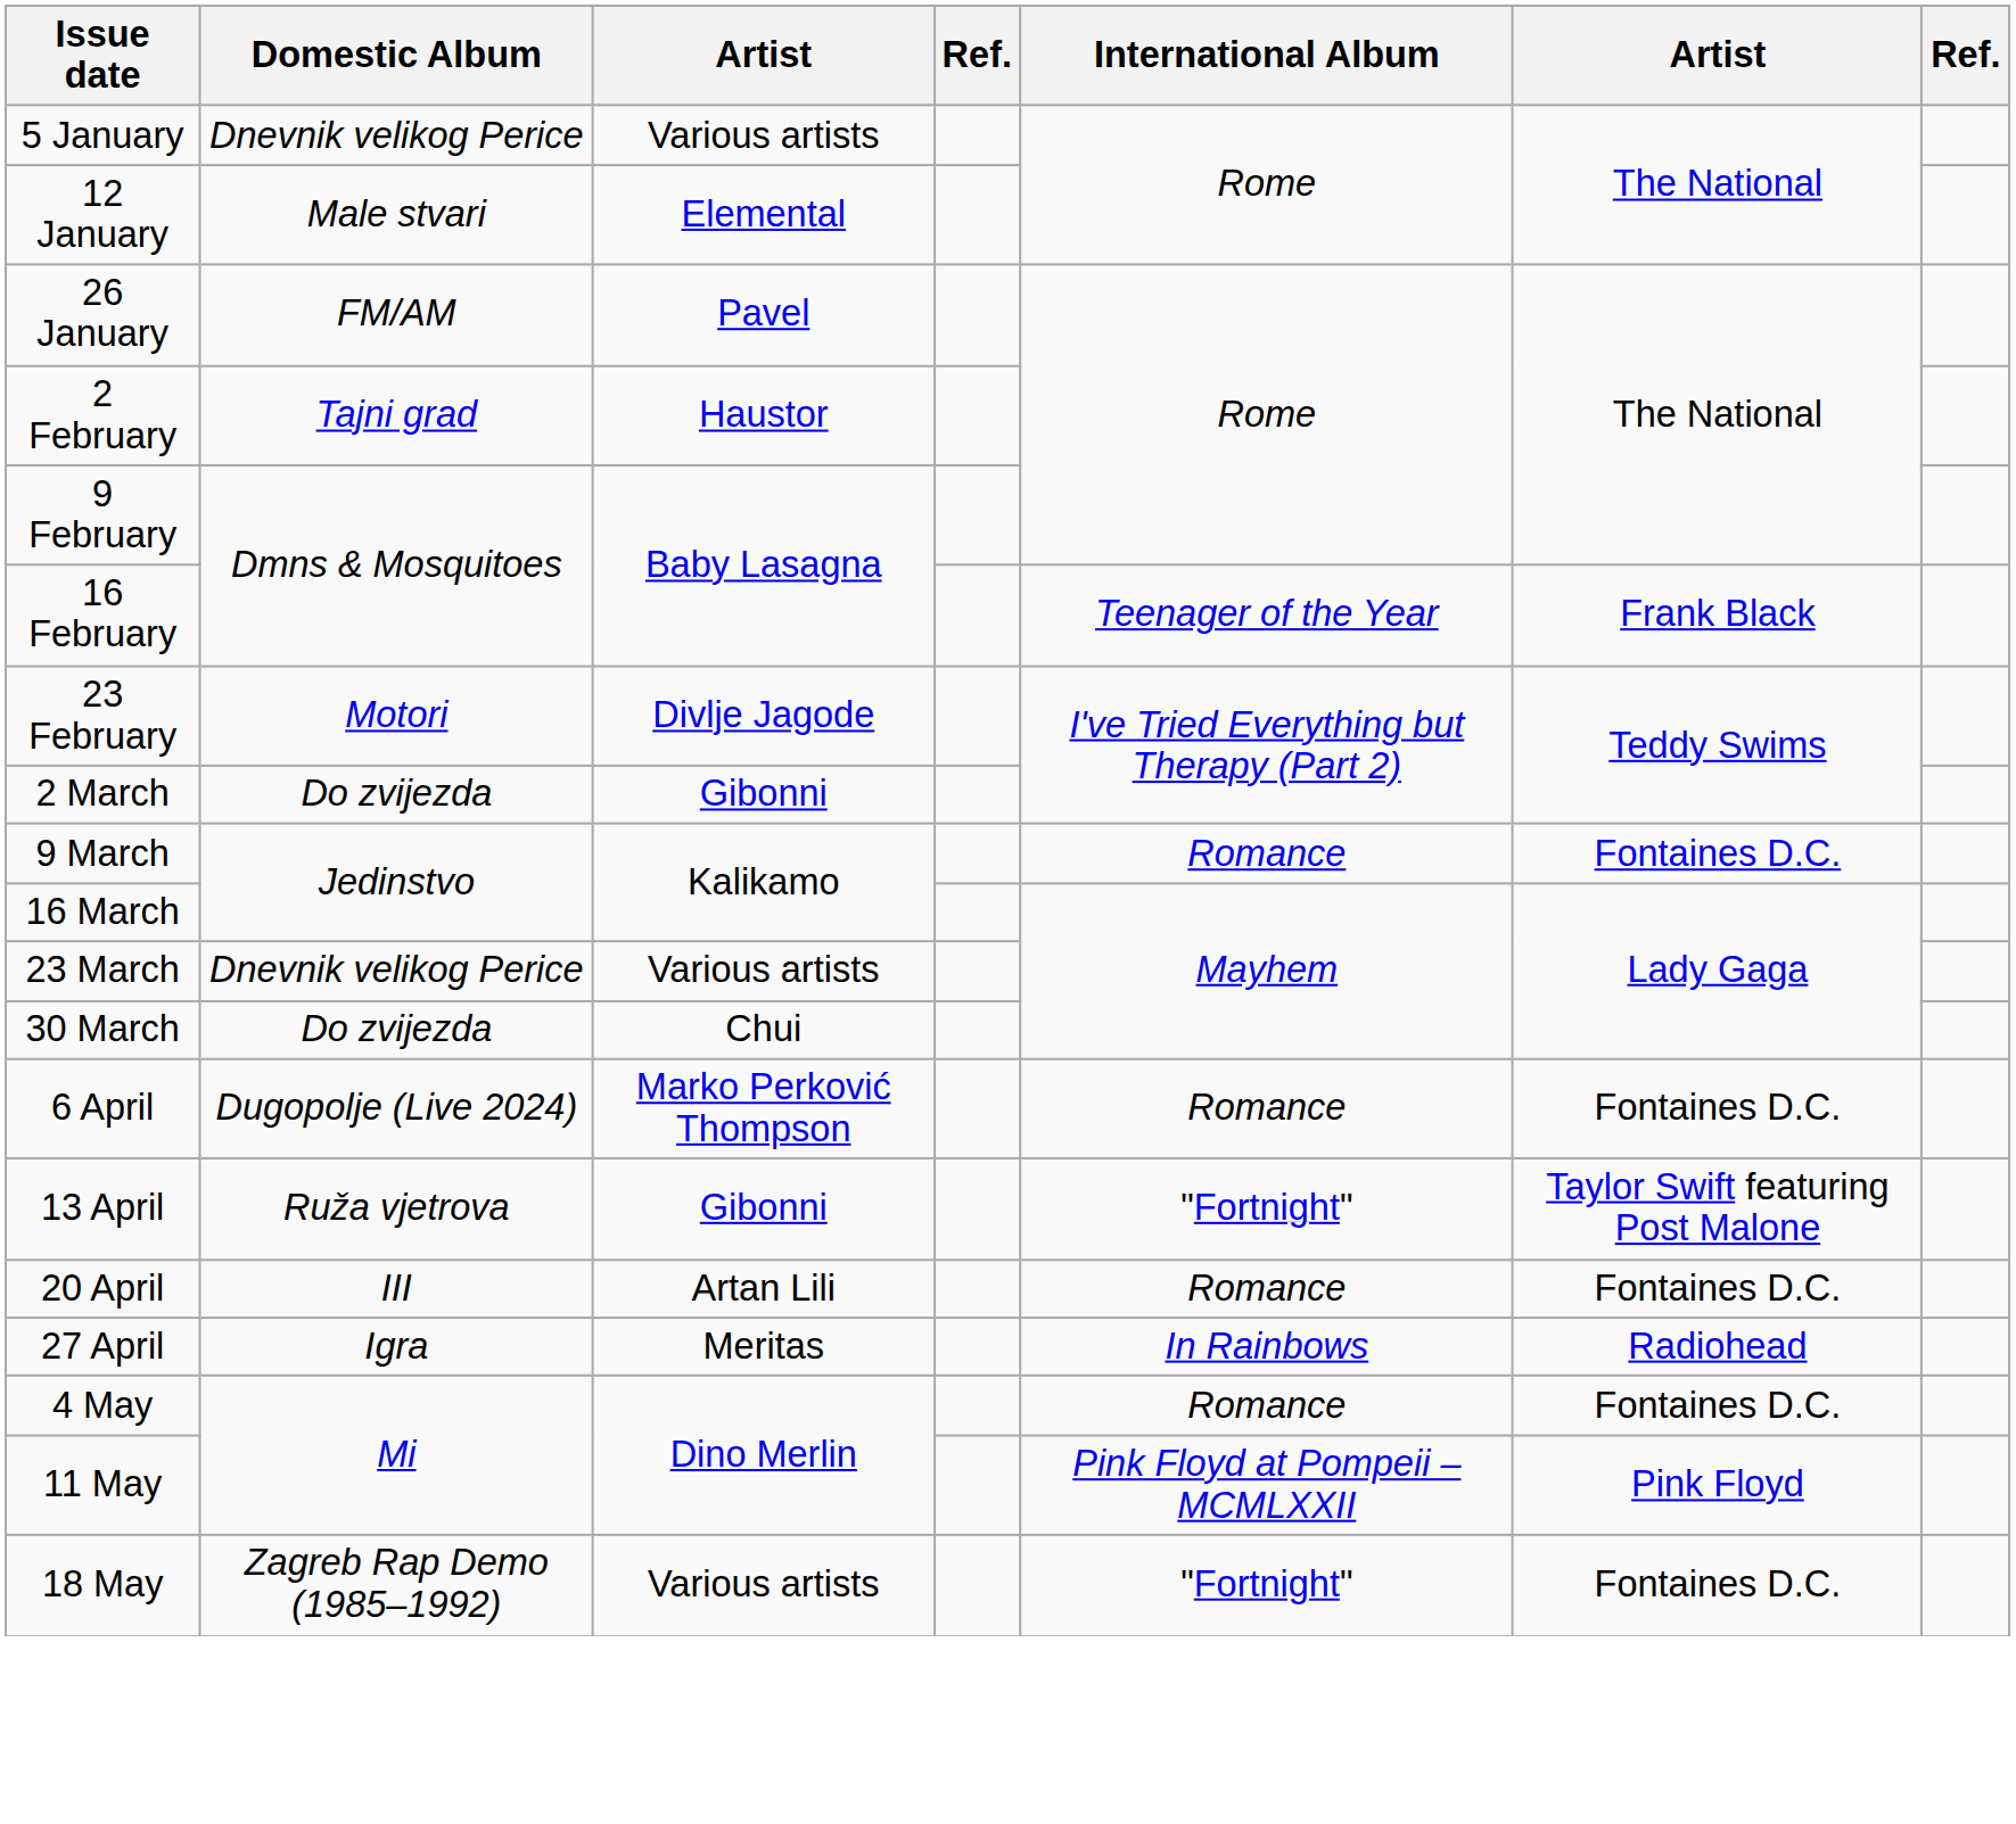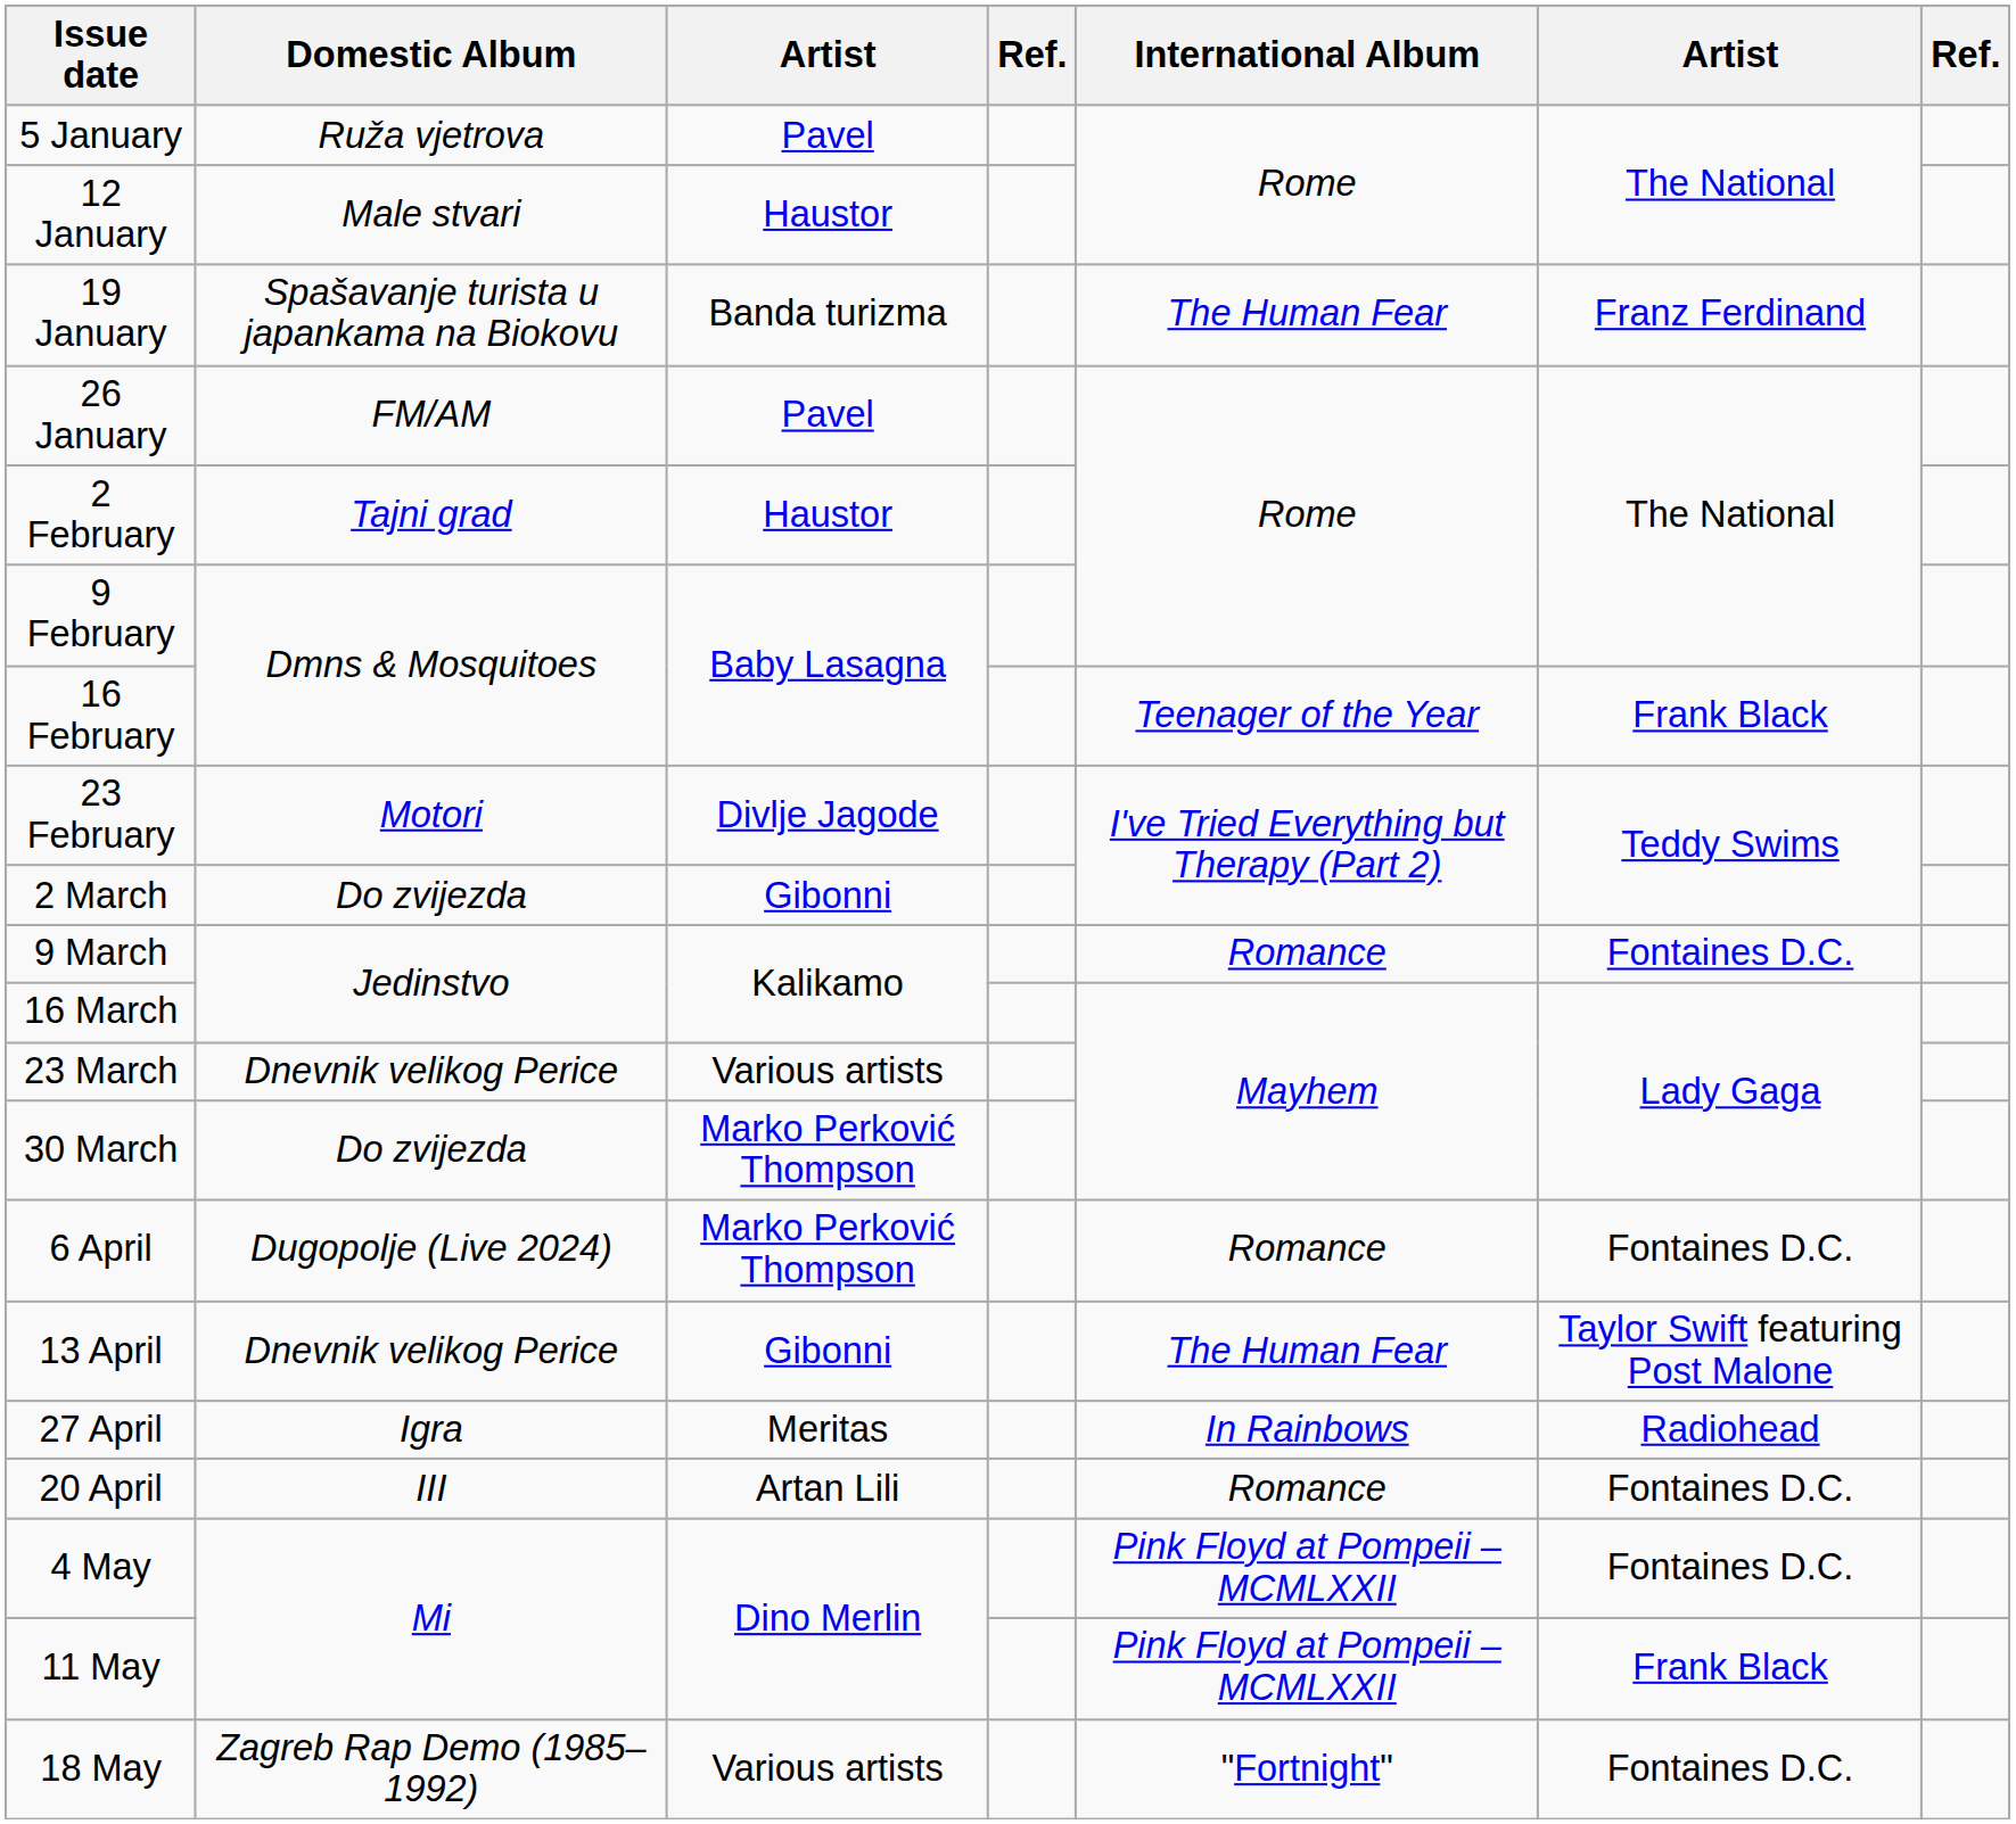 <table class="wikitable plainrowheaders" style="text-align:center">
 <tr>
 <th scope="col">Issue date</th>
 <th scope="col">Domestic Album</th>
 <th scope="col">Artist</th>
 <th scope="col">Ref.</th>
 <th scope="col">International Album</th>
 <th scope="col">Artist</th>
 <th scope="col">Ref.</th>
 </tr>
 <tr>
 <td scope="row">5 January</td>
-<td><em>Dnevnik velikog Perice</em></td>
-<td>Various artists</td>
+<td><em>Ruža vjetrova</em></td>
+<td><a href='#'>Pavel</a></td>
 <td align="center"></td>
 <td rowspan="2"><em>Rome</em></td>
 <td rowspan="2"><a href='#'>The National</a></td>
 <td align="center"></td>
 </tr>
 <tr>
 <td scope="row">12 January</td>
 <td><em>Male stvari</em></td>
-<td><a href='#'>Elemental</a></td>
+<td><a href='#'>Haustor</a></td>
 <td align="center"></td>
+<td align="center"></td>
+</tr>
+<tr>
+<td scope="row">19 January</td>
+<td><em>Spašavanje turista u japankama na Biokovu</em></td>
+<td>Banda turizma</td>
+<td align="center"></td>
+<td><em><a href='#'>The Human Fear</a></em></td>
+<td><a href='#'>Franz Ferdinand</a></td>
 <td align="center"></td>
 </tr>
 <tr>
 <td scope="row">26 January</td>
 <td><em>FM/AM</em></td>
 <td><a href='#'>Pavel</a></td>
 <td align="center"></td>
 <td rowspan="3"><em>Rome</em></td>
 <td rowspan="3">The National</td>
 <td align="center"></td>
 </tr>
 <tr>
 <td scope="row">2 February</td>
 <td><em><a href='#'>Tajni grad</a></em></td>
 <td><a href='#'>Haustor</a></td>
 <td align="center"></td>
 <td align="center"></td>
 </tr>
 <tr>
 <td scope="row">9 February</td>
 <td rowspan="2"><em>Dmns & Mosquitoes</em></td>
 <td rowspan="2"><a href='#'>Baby Lasagna</a></td>
 <td align="center"></td>
 <td align="center"></td>
 </tr>
 <tr>
 <td scope="row">16 February</td>
 <td align="center"></td>
 <td><em><a href='#'>Teenager of the Year</a></em></td>
 <td><a href='#'>Frank Black</a></td>
 <td align="center"></td>
 </tr>
 <tr>
 <td scope="row">23 February</td>
 <td><em><a href='#'>Motori</a></em></td>
 <td><a href='#'>Divlje Jagode</a></td>
 <td align="center"></td>
 <td rowspan="2"><em><a href='#'>I've Tried Everything but Therapy (Part 2)</a></em></td>
 <td rowspan="2"><a href='#'>Teddy Swims</a></td>
 <td align="center"></td>
 </tr>
 <tr>
 <td scope="row">2 March</td>
 <td><em>Do zvijezda</em></td>
 <td><a href='#'>Gibonni</a></td>
 <td align="center"></td>
 <td align="center"></td>
 </tr>
 <tr>
 <td scope="row">9 March</td>
 <td rowspan="2"><em>Jedinstvo</em></td>
 <td rowspan="2">Kalikamo</td>
 <td align="center"></td>
 <td><em><a href='#'>Romance</a></em></td>
 <td><a href='#'>Fontaines D.C.</a></td>
 <td align="center"></td>
 </tr>
 <tr>
 <td scope="row">16 March</td>
 <td align="center"></td>
 <td rowspan="3"><em><a href='#'>Mayhem</a></em></td>
 <td rowspan="3"><a href='#'>Lady Gaga</a></td>
 <td align="center"></td>
 </tr>
 <tr>
 <td scope="row">23 March</td>
 <td><em>Dnevnik velikog Perice</em></td>
 <td>Various artists</td>
 <td align="center"></td>
 <td align="center"></td>
 </tr>
 <tr>
 <td scope="row">30 March</td>
 <td><em>Do zvijezda</em></td>
-<td>Chui</td>
+<td><a href='#'>Marko Perković Thompson</a></td>
 <td align="center"></td>
 <td align="center"></td>
 </tr>
 <tr>
 <td scope="row">6 April</td>
 <td><em>Dugopolje (Live 2024)</em></td>
 <td><a href='#'>Marko Perković Thompson</a></td>
 <td align="center"></td>
 <td><em>Romance</em></td>
 <td>Fontaines D.C.</td>
 <td align="center"></td>
 </tr>
 <tr>
 <td scope="row">13 April</td>
-<td><em>Ruža vjetrova</em></td>
+<td><em>Dnevnik velikog Perice</em></td>
 <td><a href='#'>Gibonni</a></td>
 <td align="center"></td>
-<td>"<a href='#'>Fortnight</a>"</td>
+<td><em><a href='#'>The Human Fear</a></em></td>
 <td><a href='#'>Taylor Swift</a> featuring <a href='#'>Post Malone</a></td>
+<td align="center"></td>
+</tr>
+<tr>
+<td scope="row">27 April</td>
+<td><em>Igra</em></td>
+<td>Meritas</td>
+<td align="center"></td>
+<td><em><a href='#'>In Rainbows</a></em></td>
+<td><a href='#'>Radiohead</a></td>
 <td align="center"></td>
 </tr>
 <tr>
 <td scope="row">20 April</td>
 <td><em>III</em></td>
 <td>Artan Lili</td>
 <td align="center"></td>
 <td><em>Romance</em></td>
 <td>Fontaines D.C.</td>
 <td align="center"></td>
 </tr>
 <tr>
-<td scope="row">27 April</td>
-<td><em>Igra</em></td>
-<td>Meritas</td>
-<td align="center"></td>
-<td><em><a href='#'>In Rainbows</a></em></td>
-<td><a href='#'>Radiohead</a></td>
-<td align="center"></td>
-</tr>
-<tr>
 <td scope="row">4 May</td>
 <td rowspan="2"><em><a href='#'>Mi</a></em></td>
 <td rowspan="2"><a href='#'>Dino Merlin</a></td>
 <td align="center"></td>
-<td><em>Romance</em></td>
+<td><em><a href='#'>Pink Floyd at Pompeii – MCMLXXII</a></em></td>
 <td>Fontaines D.C.</td>
 <td align="center"></td>
 </tr>
 <tr>
 <td scope="row">11 May</td>
 <td align="center"></td>
 <td><em><a href='#'>Pink Floyd at Pompeii – MCMLXXII</a></em></td>
-<td><a href='#'>Pink Floyd</a></td>
+<td><a href='#'>Frank Black</a></td>
 <td align="center"></td>
 </tr>
 <tr>
 <td>18 May</td>
 <td><em>Zagreb Rap Demo (1985–1992)</em></td>
 <td>Various artists</td>
 <td align="center"></td>
 <td>"<a href='#'>Fortnight</a>"</td>
 <td>Fontaines D.C.</td>
 <td align="center"></td>
 </tr>
 </table>
